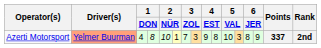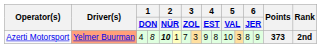 <table class="wikitable" style="font-size: 85%">
 <tr>
 <th rowspan=2>Operator(s)</th>
 <th rowspan=2>Driver(s)</th>
 <th colspan=2>1</th>
 <th colspan=2>2</th>
 <th colspan=2>3</th>
 <th colspan=2>4</th>
 <th colspan=2>5</th>
 <th colspan=2>6</th>
 <th rowspan=2>Points</th>
 <th rowspan=2>Rank</th>
 </tr>
 <tr>
 <th colspan=2><a href='#'>DON</a></th>
 <th colspan=2><a href='#'>NÜR</a></th>
 <th colspan=2><a href='#'>ZOL</a></th>
 <th colspan=2><a href='#'>EST</a></th>
 <th colspan=2><a href='#'>VAL</a></th>
 <th colspan=2><a href='#'>JER</a></th>
 </tr>
 <tr>
 <td align=center><a href='#'>Azerti Motorsport</a></td>
 <td style="background: lightsalmon;"> <a href='#'>Yelmer Buurman</a></td>
 <td style="background:#dfffdf;">4</td>
 <td style="background:#dfffdf;"><em>8</em></td>
-<td style="background:#dfffdf;"><em>10</em></td>
+<td style="background:#dfffdf;"><strong><em>10</em></strong></td>
 <td style="background:#ffffbf;">1</td>
 <td style="background:#dfffdf;">7</td>
 <td style="background:#ffdf9f;">3</td>
 <td style="background:#dfffdf;">9</td>
 <td style="background:#dfffdf;">8</td>
 <td style="background:#dfffdf;">10</td>
 <td style="background:#ffdf9f;">3</td>
 <td style="background:#dfffdf;">8</td>
 <td style="background:#dfffdf;">9</td>
-<th>337</th>
+<th>373</th>
 <th>2nd</th>
 </tr>
 </table>
